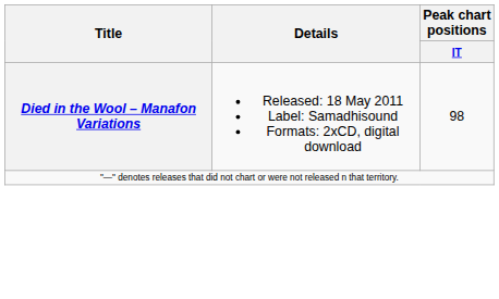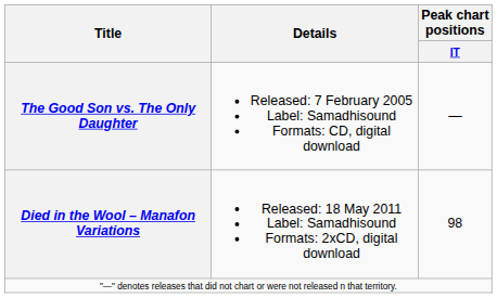 <table class="wikitable plainrowheaders" style="text-align:center;">
 <tr>
 <th scope="col" rowspan="2" style="width:15em;">Title</th>
 <th scope="col" rowspan="2" style="width:15em;">Details</th>
 <th>Peak chart<br>positions</th>
 </tr>
 <tr>
 <th scope="col"><small><a href='#'>IT</a></small><br></th>
 </tr>
 <tr>
+<th scope="row"><em><a href='#'>The Good Son vs. The Only Daughter</a></em></th>
+<td><br><ul><li>Released: 7 February 2005</li><li>Label: Samadhisound</li><li>Formats: CD, digital download</li></ul></td>
+<td>—</td>
+</tr>
+<tr>
 <th scope="row"><em><a href='#'>Died in the Wool – Manafon Variations</a></em></th>
 <td><br><ul><li>Released: 18 May 2011</li><li>Label: Samadhisound</li><li>Formats: 2xCD, digital download</li></ul></td>
 <td>98</td>
 </tr>
 <tr>
 <td colspan="3" style="font-size:8pt">"—" denotes releases that did not chart or were not released n that territory.</td>
 </tr>
 </table>
